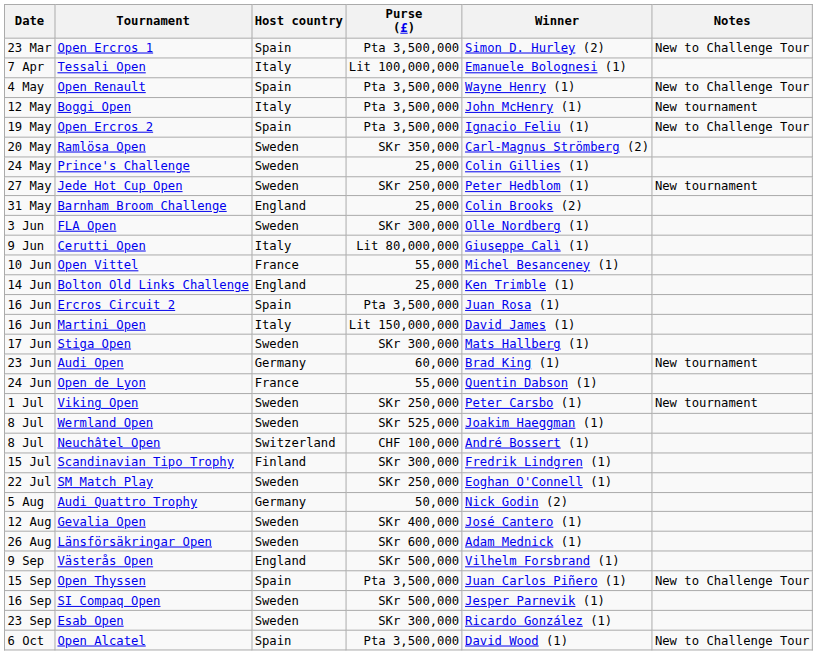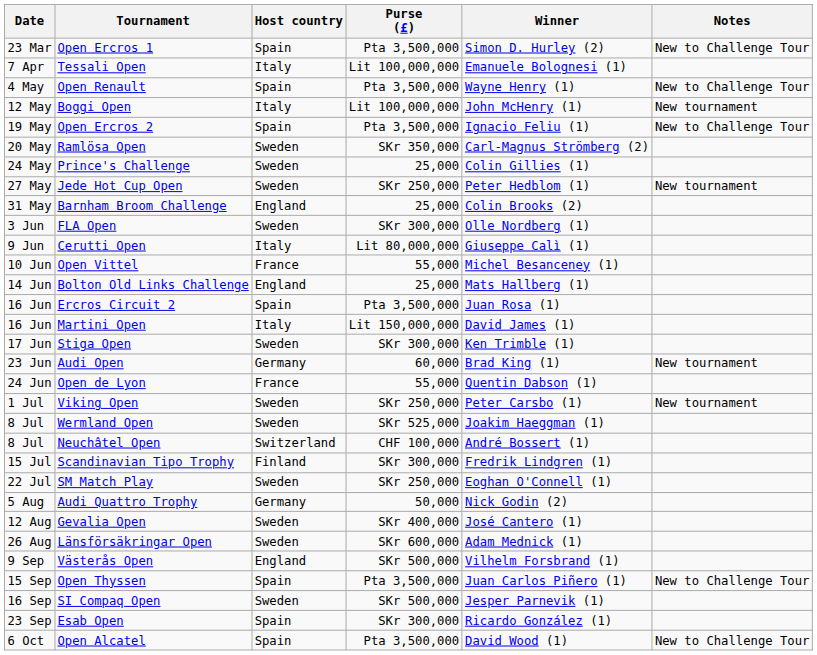 <table class="wikitable" style="font-size:95%">
 <tr>
 <th>Date</th>
 <th>Tournament</th>
 <th>Host country</th>
 <th>Purse<br>(<a href='#'>£</a>)</th>
 <th>Winner</th>
 <th>Notes</th>
 </tr>
 <tr>
 <td>23 Mar</td>
 <td><a href='#'>Open Ercros 1</a></td>
 <td>Spain</td>
 <td align=right>Pta 3,500,000</td>
 <td> <a href='#'>Simon D. Hurley</a> (2)</td>
 <td>New to Challenge Tour</td>
 </tr>
 <tr>
 <td>7 Apr</td>
 <td><a href='#'>Tessali Open</a></td>
 <td>Italy</td>
 <td align=right>Lit 100,000,000</td>
 <td> <a href='#'>Emanuele Bolognesi</a> (1)</td>
 <td></td>
 </tr>
 <tr>
 <td>4 May</td>
 <td><a href='#'>Open Renault</a></td>
 <td>Spain</td>
 <td align=right>Pta 3,500,000</td>
 <td> <a href='#'>Wayne Henry</a> (1)</td>
 <td>New to Challenge Tour</td>
 </tr>
 <tr>
 <td>12 May</td>
 <td><a href='#'>Boggi Open</a></td>
 <td>Italy</td>
-<td align=right>Pta 3,500,000</td>
+<td align=right>Lit 100,000,000</td>
 <td> <a href='#'>John McHenry</a> (1)</td>
 <td>New tournament</td>
 </tr>
 <tr>
 <td>19 May</td>
 <td><a href='#'>Open Ercros 2</a></td>
 <td>Spain</td>
 <td align=right>Pta 3,500,000</td>
 <td> <a href='#'>Ignacio Feliu</a> (1)</td>
 <td>New to Challenge Tour</td>
 </tr>
 <tr>
 <td>20 May</td>
 <td><a href='#'>Ramlösa Open</a></td>
 <td>Sweden</td>
 <td align=right>SKr 350,000</td>
 <td> <a href='#'>Carl-Magnus Strömberg</a> (2)</td>
 <td></td>
 </tr>
 <tr>
 <td>24 May</td>
 <td><a href='#'>Prince's Challenge</a></td>
 <td>Sweden</td>
 <td align=right>25,000</td>
 <td> <a href='#'>Colin Gillies</a> (1)</td>
 <td></td>
 </tr>
 <tr>
 <td>27 May</td>
 <td><a href='#'>Jede Hot Cup Open</a></td>
 <td>Sweden</td>
 <td align=right>SKr 250,000</td>
 <td> <a href='#'>Peter Hedblom</a> (1)</td>
 <td>New tournament</td>
 </tr>
 <tr>
 <td>31 May</td>
 <td><a href='#'>Barnham Broom Challenge</a></td>
 <td>England</td>
 <td align=right>25,000</td>
 <td> <a href='#'>Colin Brooks</a> (2)</td>
 <td></td>
 </tr>
 <tr>
 <td>3 Jun</td>
 <td><a href='#'>FLA Open</a></td>
 <td>Sweden</td>
 <td align=right>SKr 300,000</td>
 <td> <a href='#'>Olle Nordberg</a> (1)</td>
 <td></td>
 </tr>
 <tr>
 <td>9 Jun</td>
 <td><a href='#'>Cerutti Open</a></td>
 <td>Italy</td>
 <td align=right>Lit 80,000,000</td>
 <td> <a href='#'>Giuseppe Calì</a> (1)</td>
 <td></td>
 </tr>
 <tr>
 <td>10 Jun</td>
 <td><a href='#'>Open Vittel</a></td>
 <td>France</td>
 <td align=right>55,000</td>
 <td> <a href='#'>Michel Besanceney</a> (1)</td>
 <td></td>
 </tr>
 <tr>
 <td>14 Jun</td>
 <td><a href='#'>Bolton Old Links Challenge</a></td>
 <td>England</td>
 <td align=right>25,000</td>
-<td> <a href='#'>Ken Trimble</a> (1)</td>
+<td> <a href='#'>Mats Hallberg</a> (1)</td>
 <td></td>
 </tr>
 <tr>
 <td>16 Jun</td>
 <td><a href='#'>Ercros Circuit 2</a></td>
 <td>Spain</td>
 <td align=right>Pta 3,500,000</td>
 <td> <a href='#'>Juan Rosa</a> (1)</td>
 <td></td>
 </tr>
 <tr>
 <td>16 Jun</td>
 <td><a href='#'>Martini Open</a></td>
 <td>Italy</td>
 <td align=right>Lit 150,000,000</td>
 <td> <a href='#'>David James</a> (1)</td>
 <td></td>
 </tr>
 <tr>
 <td>17 Jun</td>
 <td><a href='#'>Stiga Open</a></td>
 <td>Sweden</td>
 <td align=right>SKr 300,000</td>
-<td> <a href='#'>Mats Hallberg</a> (1)</td>
+<td> <a href='#'>Ken Trimble</a> (1)</td>
 <td></td>
 </tr>
 <tr>
 <td>23 Jun</td>
 <td><a href='#'>Audi Open</a></td>
 <td>Germany</td>
 <td align=right>60,000</td>
 <td> <a href='#'>Brad King</a> (1)</td>
 <td>New tournament</td>
 </tr>
 <tr>
 <td>24 Jun</td>
 <td><a href='#'>Open de Lyon</a></td>
 <td>France</td>
 <td align=right>55,000</td>
 <td> <a href='#'>Quentin Dabson</a> (1)</td>
 <td></td>
 </tr>
 <tr>
 <td>1 Jul</td>
 <td><a href='#'>Viking Open</a></td>
 <td>Sweden</td>
 <td align=right>SKr 250,000</td>
 <td> <a href='#'>Peter Carsbo</a> (1)</td>
 <td>New tournament</td>
 </tr>
 <tr>
 <td>8 Jul</td>
 <td><a href='#'>Wermland Open</a></td>
 <td>Sweden</td>
 <td align=right>SKr 525,000</td>
 <td> <a href='#'>Joakim Haeggman</a> (1)</td>
 <td></td>
 </tr>
 <tr>
 <td>8 Jul</td>
 <td><a href='#'>Neuchâtel Open</a></td>
 <td>Switzerland</td>
 <td align=right>CHF 100,000</td>
 <td> <a href='#'>André Bossert</a> (1)</td>
 <td></td>
 </tr>
 <tr>
 <td>15 Jul</td>
 <td><a href='#'>Scandinavian Tipo Trophy</a></td>
 <td>Finland</td>
 <td align=right>SKr 300,000</td>
 <td> <a href='#'>Fredrik Lindgren</a> (1)</td>
 <td></td>
 </tr>
 <tr>
 <td>22 Jul</td>
 <td><a href='#'>SM Match Play</a></td>
 <td>Sweden</td>
 <td align=right>SKr 250,000</td>
 <td> <a href='#'>Eoghan O'Connell</a> (1)</td>
 <td></td>
 </tr>
 <tr>
 <td>5 Aug</td>
 <td><a href='#'>Audi Quattro Trophy</a></td>
 <td>Germany</td>
 <td align=right>50,000</td>
 <td> <a href='#'>Nick Godin</a> (2)</td>
 <td></td>
 </tr>
 <tr>
 <td>12 Aug</td>
 <td><a href='#'>Gevalia Open</a></td>
 <td>Sweden</td>
 <td align=right>SKr 400,000</td>
 <td> <a href='#'>José Cantero</a> (1)</td>
 <td></td>
 </tr>
 <tr>
 <td>26 Aug</td>
 <td><a href='#'>Länsförsäkringar Open</a></td>
 <td>Sweden</td>
 <td align=right>SKr 600,000</td>
 <td> <a href='#'>Adam Mednick</a> (1)</td>
 <td></td>
 </tr>
 <tr>
 <td>9 Sep</td>
 <td><a href='#'>Västerås Open</a></td>
 <td>England</td>
 <td align=right>SKr 500,000</td>
 <td> <a href='#'>Vilhelm Forsbrand</a> (1)</td>
 <td></td>
 </tr>
 <tr>
 <td>15 Sep</td>
 <td><a href='#'>Open Thyssen</a></td>
 <td>Spain</td>
 <td align=right>Pta 3,500,000</td>
 <td> <a href='#'>Juan Carlos Piñero</a> (1)</td>
 <td>New to Challenge Tour</td>
 </tr>
 <tr>
 <td>16 Sep</td>
 <td><a href='#'>SI Compaq Open</a></td>
 <td>Sweden</td>
 <td align=right>SKr 500,000</td>
 <td> <a href='#'>Jesper Parnevik</a> (1)</td>
 <td></td>
 </tr>
 <tr>
 <td>23 Sep</td>
 <td><a href='#'>Esab Open</a></td>
-<td>Sweden</td>
+<td>Spain</td>
 <td align=right>SKr 300,000</td>
 <td> <a href='#'>Ricardo González</a> (1)</td>
 <td></td>
 </tr>
 <tr>
 <td>6 Oct</td>
 <td><a href='#'>Open Alcatel</a></td>
 <td>Spain</td>
 <td align=right>Pta 3,500,000</td>
 <td> <a href='#'>David Wood</a> (1)</td>
 <td>New to Challenge Tour</td>
 </tr>
 </table>
